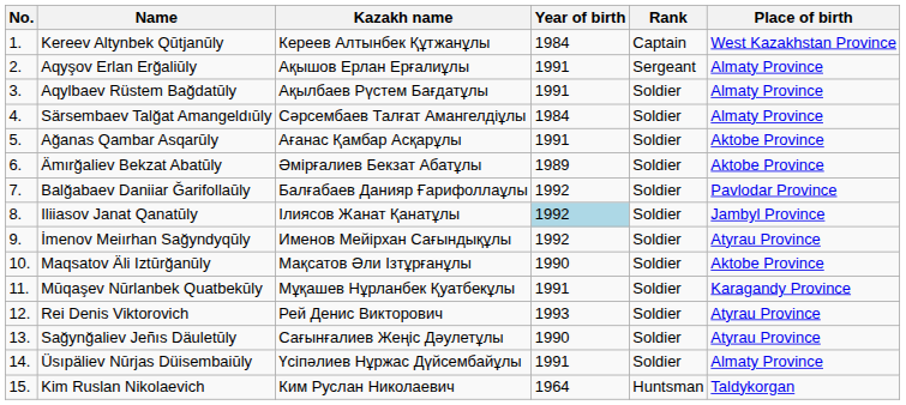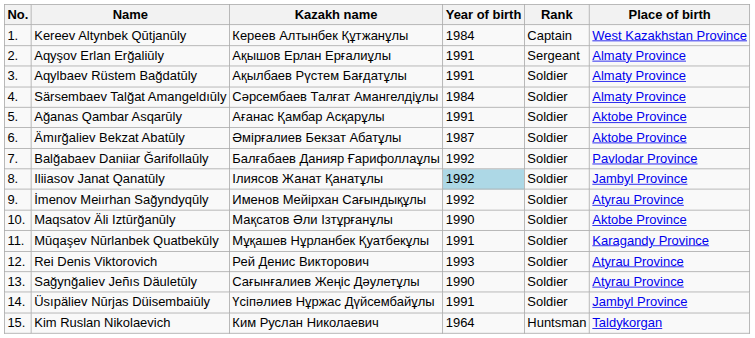 <table class="wikitable">
 <tr>
 <th>No.</th>
 <th>Name</th>
 <th>Kazakh name</th>
 <th>Year of birth</th>
 <th>Rank</th>
 <th>Place of birth</th>
 </tr>
 <tr>
 <td>1.</td>
 <td>Kereev Altynbek Qūtjanūly</td>
 <td>Кереев Алтынбек Құтжанұлы</td>
 <td>1984</td>
 <td>Captain</td>
 <td><a href='#'>West Kazakhstan Province</a></td>
 </tr>
 <tr>
 <td>2.</td>
 <td>Aqyşov Erlan Erğaliūly</td>
 <td>Ақышов Ерлан Ерғалиұлы</td>
 <td>1991</td>
 <td>Sergeant</td>
 <td><a href='#'>Almaty Province</a></td>
 </tr>
 <tr>
 <td>3.</td>
 <td>Aqylbaev Rüstem Bağdatūly</td>
 <td>Ақылбаев Рүстем Бағдатұлы</td>
 <td>1991</td>
 <td>Soldier</td>
 <td><a href='#'>Almaty Province</a></td>
 </tr>
 <tr>
 <td>4.</td>
 <td>Särsembaev Talğat Amangeldıūly</td>
 <td>Сәрсембаев Талғат Амангелдіұлы</td>
 <td>1984</td>
 <td>Soldier</td>
 <td><a href='#'>Almaty Province</a></td>
 </tr>
 <tr>
 <td>5.</td>
 <td>Ağanas Qambar Asqarūly</td>
 <td>Ағанас Қамбар Асқарұлы</td>
 <td>1991</td>
 <td>Soldier</td>
 <td><a href='#'>Aktobe Province</a></td>
 </tr>
 <tr>
 <td>6.</td>
 <td>Ämırğaliev Bekzat Abatūly</td>
 <td>Әмірғалиев Бекзат Абатұлы</td>
-<td>1989</td>
+<td>1987</td>
 <td>Soldier</td>
 <td><a href='#'>Aktobe Province</a></td>
 </tr>
 <tr>
 <td>7.</td>
 <td>Balğabaev Daniiar Ğarifollaūly</td>
 <td>Балғабаев Данияр Ғарифоллаұлы</td>
 <td>1992</td>
 <td>Soldier</td>
 <td><a href='#'>Pavlodar Province</a></td>
 </tr>
 <tr>
 <td>8.</td>
 <td>Iliiasov Janat Qanatūly</td>
 <td>Ілиясов Жанат Қанатұлы</td>
 <td style="background: lightblue;">1992</td>
 <td>Soldier</td>
 <td><a href='#'>Jambyl Province</a></td>
 </tr>
 <tr>
 <td>9.</td>
 <td>İmenov Meiırhan Sağyndyqūly</td>
 <td>Именов Мейірхан Сағындықұлы</td>
 <td>1992</td>
 <td>Soldier</td>
 <td><a href='#'>Atyrau Province</a></td>
 </tr>
 <tr>
 <td>10.</td>
 <td>Maqsatov Äli Iztūrğanūly</td>
 <td>Мақсатов Әли Ізтұрғанұлы</td>
 <td>1990</td>
 <td>Soldier</td>
 <td><a href='#'>Aktobe Province</a></td>
 </tr>
 <tr>
 <td>11.</td>
 <td>Mūqaşev Nūrlanbek Quatbekūly</td>
 <td>Мұқашев Нұрланбек Қуатбекұлы</td>
 <td>1991</td>
 <td>Soldier</td>
 <td><a href='#'>Karagandy Province</a></td>
 </tr>
 <tr>
 <td>12.</td>
 <td>Rei Denis Viktorovich</td>
 <td>Рей Денис Викторович</td>
 <td>1993</td>
 <td>Soldier</td>
 <td><a href='#'>Atyrau Province</a></td>
 </tr>
 <tr>
 <td>13.</td>
 <td>Sağynğaliev Jeñıs Däuletūly</td>
 <td>Сағынғалиев Жеңіс Дәулетұлы</td>
 <td>1990</td>
 <td>Soldier</td>
 <td><a href='#'>Atyrau Province</a></td>
 </tr>
 <tr>
 <td>14.</td>
 <td>Üsıpäliev Nūrjas Düisembaiūly</td>
 <td>Үсіпәлиев Нұржас Дүйсембайұлы</td>
 <td>1991</td>
 <td>Soldier</td>
-<td><a href='#'>Almaty Province</a></td>
+<td><a href='#'>Jambyl Province</a></td>
 </tr>
 <tr>
 <td>15.</td>
 <td>Kim Ruslan Nikolaevich</td>
 <td>Ким Руслан Николаевич</td>
 <td>1964</td>
 <td>Huntsman</td>
 <td><a href='#'>Taldykorgan</a></td>
 </tr>
 </table>
